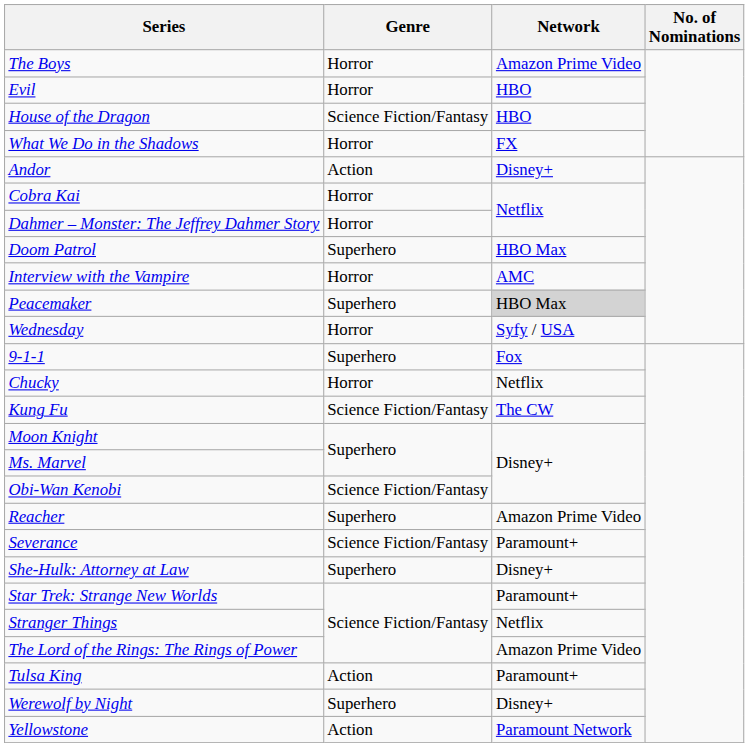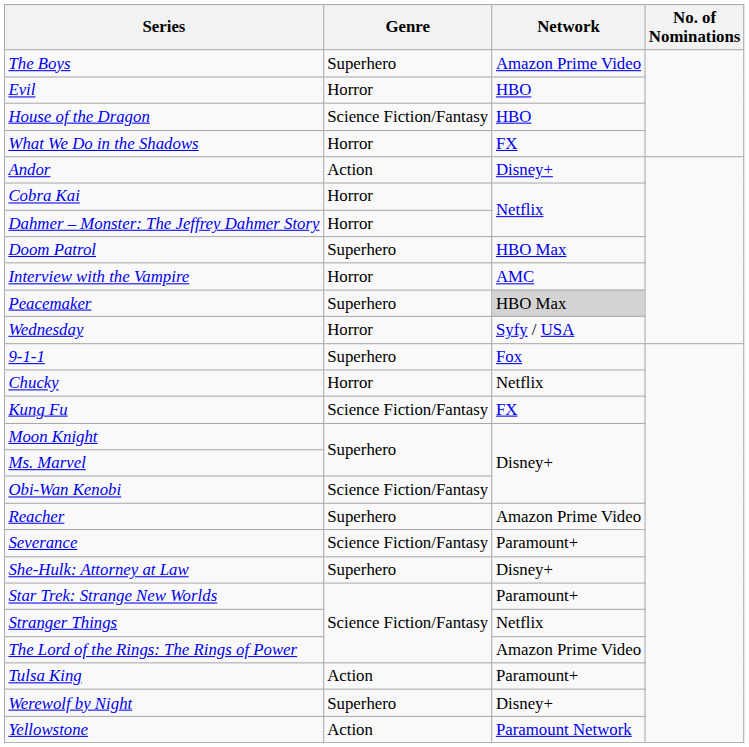 <table class="wikitable plainrowheaders sortable plainrowheaders">
 <tr>
 <th scope="col">Series</th>
 <th scope="col">Genre</th>
 <th scope="col">Network</th>
 <th scope="col">No. of<br>Nominations</th>
 </tr>
 <tr>
 <td><a href='#'><em>The Boys</em></a></td>
-<td>Horror</td>
+<td>Superhero</td>
 <td><a href='#'>Amazon Prime Video</a></td>
 <td rowspan="4"></td>
 </tr>
 <tr>
 <td><a href='#'><em>Evil</em></a></td>
 <td>Horror</td>
 <td><a href='#'>HBO</a></td>
 </tr>
 <tr>
 <td><em><a href='#'>House of the Dragon</a></em></td>
 <td>Science Fiction/Fantasy</td>
 <td><a href='#'>HBO</a></td>
 </tr>
 <tr>
 <td><a href='#'><em>What We Do in the Shadows</em></a></td>
 <td>Horror</td>
 <td><a href='#'>FX</a></td>
 </tr>
 <tr>
 <td><em><a href='#'>Andor</a></em></td>
 <td>Action</td>
 <td><a href='#'>Disney+</a></td>
 <td rowspan="7"></td>
 </tr>
 <tr>
 <td><em><a href='#'>Cobra Kai</a></em></td>
 <td>Horror</td>
 <td rowspan="2"><a href='#'>Netflix</a></td>
 </tr>
 <tr>
 <td><em><a href='#'>Dahmer – Monster: The Jeffrey Dahmer Story</a></em></td>
 <td>Horror</td>
 </tr>
 <tr>
 <td><a href='#'><em>Doom Patrol</em></a></td>
 <td>Superhero</td>
 <td><a href='#'>HBO Max</a></td>
 </tr>
 <tr>
 <td><em><a href='#'>Interview with the Vampire</a></em></td>
 <td>Horror</td>
 <td><a href='#'>AMC</a></td>
 </tr>
 <tr>
 <td><em><a href='#'>Peacemaker</a></em></td>
 <td>Superhero</td>
 <td style="background: lightgrey;">HBO Max</td>
 </tr>
 <tr>
 <td><em><a href='#'>Wednesday</a></em></td>
 <td>Horror</td>
 <td><a href='#'>Syfy</a> / <a href='#'>USA</a></td>
 </tr>
 <tr>
 <td><em><a href='#'>9-1-1</a></em></td>
 <td>Superhero</td>
 <td><a href='#'>Fox</a></td>
 <td rowspan="15"></td>
 </tr>
 <tr>
 <td><em><a href='#'>Chucky</a></em></td>
 <td>Horror</td>
 <td>Netflix</td>
 </tr>
 <tr>
 <td><em><a href='#'>Kung Fu</a></em></td>
 <td>Science Fiction/Fantasy</td>
-<td><a href='#'>The CW</a></td>
+<td><a href='#'>FX</a></td>
 </tr>
 <tr>
 <td><em><a href='#'>Moon Knight</a></em></td>
 <td rowspan="2">Superhero</td>
 <td rowspan="3">Disney+</td>
 </tr>
 <tr>
 <td><em><a href='#'>Ms. Marvel</a></em></td>
 </tr>
 <tr>
 <td><a href='#'><em>Obi-Wan Kenobi</em></a></td>
 <td>Science Fiction/Fantasy</td>
 </tr>
 <tr>
 <td><em><a href='#'>Reacher</a></em></td>
 <td>Superhero</td>
 <td>Amazon Prime Video</td>
 </tr>
 <tr>
 <td><a href='#'><em>Severance</em></a></td>
 <td>Science Fiction/Fantasy</td>
 <td>Paramount+</td>
 </tr>
 <tr>
 <td><em><a href='#'>She-Hulk: Attorney at Law</a></em></td>
 <td>Superhero</td>
 <td>Disney+</td>
 </tr>
 <tr>
 <td><em><a href='#'>Star Trek: Strange New Worlds</a></em></td>
 <td rowspan="3">Science Fiction/Fantasy</td>
 <td>Paramount+</td>
 </tr>
 <tr>
 <td><em><a href='#'>Stranger Things</a></em></td>
 <td>Netflix</td>
 </tr>
 <tr>
 <td><em><a href='#'>The Lord of the Rings: The Rings of Power</a></em></td>
 <td>Amazon Prime Video</td>
 </tr>
 <tr>
 <td><em><a href='#'>Tulsa King</a></em></td>
 <td>Action</td>
 <td>Paramount+</td>
 </tr>
 <tr>
 <td><em><a href='#'>Werewolf by Night</a></em></td>
 <td>Superhero</td>
 <td>Disney+</td>
 </tr>
 <tr>
 <td><em><a href='#'>Yellowstone</a></em></td>
 <td>Action</td>
 <td><a href='#'>Paramount Network</a></td>
 </tr>
 </table>
